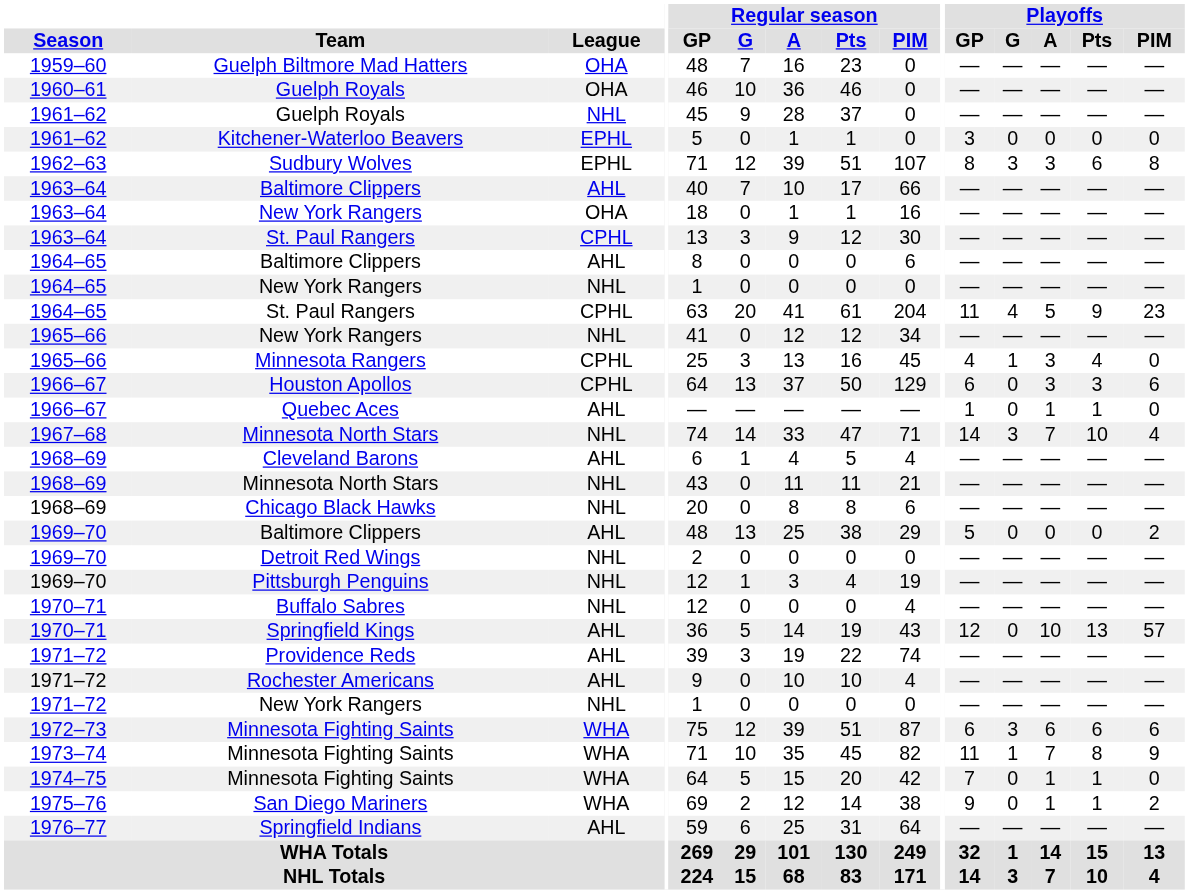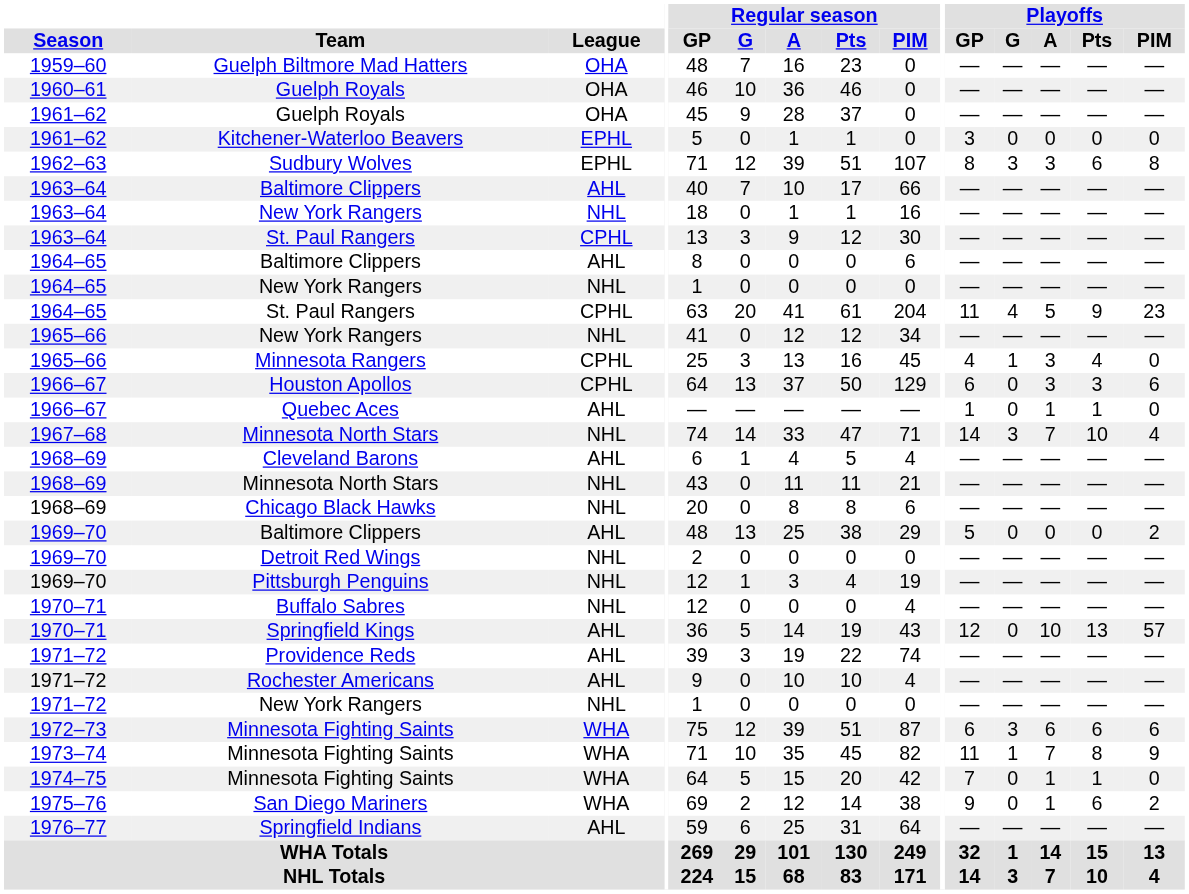 <table border="0" cellpadding="1" cellspacing="0" style="text-align:center; width:60em">
 <tr bgcolor="#e0e0e0">
 <th colspan="3" bgcolor="#ffffff"></th>
 <th rowspan="100" bgcolor="#ffffff"></th>
 <th colspan="5"><a href='#'>Regular season</a></th>
 <th rowspan="100" bgcolor="#ffffff"></th>
 <th colspan="5"><a href='#'>Playoffs</a></th>
 </tr>
 <tr bgcolor="#e0e0e0">
 <th><a href='#'>Season</a></th>
 <th>Team</th>
 <th>League</th>
 <th>GP</th>
 <th><a href='#'>G</a></th>
 <th><a href='#'>A</a></th>
 <th><a href='#'>Pts</a></th>
 <th><a href='#'>PIM</a></th>
 <th>GP</th>
 <th>G</th>
 <th>A</th>
 <th>Pts</th>
 <th>PIM</th>
 </tr>
 <tr>
 <td><a href='#'>1959–60</a></td>
 <td><a href='#'>Guelph Biltmore Mad Hatters</a></td>
 <td><a href='#'>OHA</a></td>
 <td>48</td>
 <td>7</td>
 <td>16</td>
 <td>23</td>
 <td>0</td>
 <td>—</td>
 <td>—</td>
 <td>—</td>
 <td>—</td>
 <td>—</td>
 </tr>
 <tr bgcolor="#f0f0f0">
 <td><a href='#'>1960–61</a></td>
 <td><a href='#'>Guelph Royals</a></td>
 <td>OHA</td>
 <td>46</td>
 <td>10</td>
 <td>36</td>
 <td>46</td>
 <td>0</td>
 <td>—</td>
 <td>—</td>
 <td>—</td>
 <td>—</td>
 <td>—</td>
 </tr>
 <tr>
 <td><a href='#'>1961–62</a></td>
 <td>Guelph Royals</td>
-<td><a href='#'>NHL</a></td>
+<td>OHA</td>
 <td>45</td>
 <td>9</td>
 <td>28</td>
 <td>37</td>
 <td>0</td>
 <td>—</td>
 <td>—</td>
 <td>—</td>
 <td>—</td>
 <td>—</td>
 </tr>
 <tr bgcolor="#f0f0f0">
 <td><a href='#'>1961–62</a></td>
 <td><a href='#'>Kitchener-Waterloo Beavers</a></td>
 <td><a href='#'>EPHL</a></td>
 <td>5</td>
 <td>0</td>
 <td>1</td>
 <td>1</td>
 <td>0</td>
 <td>3</td>
 <td>0</td>
 <td>0</td>
 <td>0</td>
 <td>0</td>
 </tr>
 <tr>
 <td><a href='#'>1962–63</a></td>
 <td><a href='#'>Sudbury Wolves</a></td>
 <td>EPHL</td>
 <td>71</td>
 <td>12</td>
 <td>39</td>
 <td>51</td>
 <td>107</td>
 <td>8</td>
 <td>3</td>
 <td>3</td>
 <td>6</td>
 <td>8</td>
 </tr>
 <tr bgcolor="#f0f0f0">
 <td><a href='#'>1963–64</a></td>
 <td><a href='#'>Baltimore Clippers</a></td>
 <td><a href='#'>AHL</a></td>
 <td>40</td>
 <td>7</td>
 <td>10</td>
 <td>17</td>
 <td>66</td>
 <td>—</td>
 <td>—</td>
 <td>—</td>
 <td>—</td>
 <td>—</td>
 </tr>
 <tr>
 <td><a href='#'>1963–64</a></td>
 <td><a href='#'>New York Rangers</a></td>
-<td>OHA</td>
+<td><a href='#'>NHL</a></td>
 <td>18</td>
 <td>0</td>
 <td>1</td>
 <td>1</td>
 <td>16</td>
 <td>—</td>
 <td>—</td>
 <td>—</td>
 <td>—</td>
 <td>—</td>
 </tr>
 <tr bgcolor="#f0f0f0">
 <td><a href='#'>1963–64</a></td>
 <td><a href='#'>St. Paul Rangers</a></td>
 <td><a href='#'>CPHL</a></td>
 <td>13</td>
 <td>3</td>
 <td>9</td>
 <td>12</td>
 <td>30</td>
 <td>—</td>
 <td>—</td>
 <td>—</td>
 <td>—</td>
 <td>—</td>
 </tr>
 <tr>
 <td><a href='#'>1964–65</a></td>
 <td>Baltimore Clippers</td>
 <td>AHL</td>
 <td>8</td>
 <td>0</td>
 <td>0</td>
 <td>0</td>
 <td>6</td>
 <td>—</td>
 <td>—</td>
 <td>—</td>
 <td>—</td>
 <td>—</td>
 </tr>
 <tr bgcolor="#f0f0f0">
 <td><a href='#'>1964–65</a></td>
 <td>New York Rangers</td>
 <td>NHL</td>
 <td>1</td>
 <td>0</td>
 <td>0</td>
 <td>0</td>
 <td>0</td>
 <td>—</td>
 <td>—</td>
 <td>—</td>
 <td>—</td>
 <td>—</td>
 </tr>
 <tr>
 <td><a href='#'>1964–65</a></td>
 <td>St. Paul Rangers</td>
 <td>CPHL</td>
 <td>63</td>
 <td>20</td>
 <td>41</td>
 <td>61</td>
 <td>204</td>
 <td>11</td>
 <td>4</td>
 <td>5</td>
 <td>9</td>
 <td>23</td>
 </tr>
 <tr bgcolor="#f0f0f0">
 <td><a href='#'>1965–66</a></td>
 <td>New York Rangers</td>
 <td>NHL</td>
 <td>41</td>
 <td>0</td>
 <td>12</td>
 <td>12</td>
 <td>34</td>
 <td>—</td>
 <td>—</td>
 <td>—</td>
 <td>—</td>
 <td>—</td>
 </tr>
 <tr>
 <td><a href='#'>1965–66</a></td>
 <td><a href='#'>Minnesota Rangers</a></td>
 <td>CPHL</td>
 <td>25</td>
 <td>3</td>
 <td>13</td>
 <td>16</td>
 <td>45</td>
 <td>4</td>
 <td>1</td>
 <td>3</td>
 <td>4</td>
 <td>0</td>
 </tr>
 <tr bgcolor="#f0f0f0">
 <td><a href='#'>1966–67</a></td>
 <td><a href='#'>Houston Apollos</a></td>
 <td>CPHL</td>
 <td>64</td>
 <td>13</td>
 <td>37</td>
 <td>50</td>
 <td>129</td>
 <td>6</td>
 <td>0</td>
 <td>3</td>
 <td>3</td>
 <td>6</td>
 </tr>
 <tr>
 <td><a href='#'>1966–67</a></td>
 <td><a href='#'>Quebec Aces</a></td>
 <td>AHL</td>
 <td>—</td>
 <td>—</td>
 <td>—</td>
 <td>—</td>
 <td>—</td>
 <td>1</td>
 <td>0</td>
 <td>1</td>
 <td>1</td>
 <td>0</td>
 </tr>
 <tr bgcolor="#f0f0f0">
 <td><a href='#'>1967–68</a></td>
 <td><a href='#'>Minnesota North Stars</a></td>
 <td>NHL</td>
 <td>74</td>
 <td>14</td>
 <td>33</td>
 <td>47</td>
 <td>71</td>
 <td>14</td>
 <td>3</td>
 <td>7</td>
 <td>10</td>
 <td>4</td>
 </tr>
 <tr>
 <td><a href='#'>1968–69</a></td>
 <td><a href='#'>Cleveland Barons</a></td>
 <td>AHL</td>
 <td>6</td>
 <td>1</td>
 <td>4</td>
 <td>5</td>
 <td>4</td>
 <td>—</td>
 <td>—</td>
 <td>—</td>
 <td>—</td>
 <td>—</td>
 </tr>
 <tr bgcolor="#f0f0f0">
 <td><a href='#'>1968–69</a></td>
 <td>Minnesota North Stars</td>
 <td>NHL</td>
 <td>43</td>
 <td>0</td>
 <td>11</td>
 <td>11</td>
 <td>21</td>
 <td>—</td>
 <td>—</td>
 <td>—</td>
 <td>—</td>
 <td>—</td>
 </tr>
 <tr>
 <td>1968–69</td>
 <td><a href='#'>Chicago Black Hawks</a></td>
 <td>NHL</td>
 <td>20</td>
 <td>0</td>
 <td>8</td>
 <td>8</td>
 <td>6</td>
 <td>—</td>
 <td>—</td>
 <td>—</td>
 <td>—</td>
 <td>—</td>
 </tr>
 <tr bgcolor="#f0f0f0">
 <td><a href='#'>1969–70</a></td>
 <td>Baltimore Clippers</td>
 <td>AHL</td>
 <td>48</td>
 <td>13</td>
 <td>25</td>
 <td>38</td>
 <td>29</td>
 <td>5</td>
 <td>0</td>
 <td>0</td>
 <td>0</td>
 <td>2</td>
 </tr>
 <tr>
 <td><a href='#'>1969–70</a></td>
 <td><a href='#'>Detroit Red Wings</a></td>
 <td>NHL</td>
 <td>2</td>
 <td>0</td>
 <td>0</td>
 <td>0</td>
 <td>0</td>
 <td>—</td>
 <td>—</td>
 <td>—</td>
 <td>—</td>
 <td>—</td>
 </tr>
 <tr bgcolor="#f0f0f0">
 <td>1969–70</td>
 <td><a href='#'>Pittsburgh Penguins</a></td>
 <td>NHL</td>
 <td>12</td>
 <td>1</td>
 <td>3</td>
 <td>4</td>
 <td>19</td>
 <td>—</td>
 <td>—</td>
 <td>—</td>
 <td>—</td>
 <td>—</td>
 </tr>
 <tr>
 <td><a href='#'>1970–71</a></td>
 <td><a href='#'>Buffalo Sabres</a></td>
 <td>NHL</td>
 <td>12</td>
 <td>0</td>
 <td>0</td>
 <td>0</td>
 <td>4</td>
 <td>—</td>
 <td>—</td>
 <td>—</td>
 <td>—</td>
 <td>—</td>
 </tr>
 <tr bgcolor="#f0f0f0">
 <td><a href='#'>1970–71</a></td>
 <td><a href='#'>Springfield Kings</a></td>
 <td>AHL</td>
 <td>36</td>
 <td>5</td>
 <td>14</td>
 <td>19</td>
 <td>43</td>
 <td>12</td>
 <td>0</td>
 <td>10</td>
 <td>13</td>
 <td>57</td>
 </tr>
 <tr>
 <td><a href='#'>1971–72</a></td>
 <td><a href='#'>Providence Reds</a></td>
 <td>AHL</td>
 <td>39</td>
 <td>3</td>
 <td>19</td>
 <td>22</td>
 <td>74</td>
 <td>—</td>
 <td>—</td>
 <td>—</td>
 <td>—</td>
 <td>—</td>
 </tr>
 <tr bgcolor="#f0f0f0">
 <td>1971–72</td>
 <td><a href='#'>Rochester Americans</a></td>
 <td>AHL</td>
 <td>9</td>
 <td>0</td>
 <td>10</td>
 <td>10</td>
 <td>4</td>
 <td>—</td>
 <td>—</td>
 <td>—</td>
 <td>—</td>
 <td>—</td>
 </tr>
 <tr>
 <td><a href='#'>1971–72</a></td>
 <td>New York Rangers</td>
 <td>NHL</td>
 <td>1</td>
 <td>0</td>
 <td>0</td>
 <td>0</td>
 <td>0</td>
 <td>—</td>
 <td>—</td>
 <td>—</td>
 <td>—</td>
 <td>—</td>
 </tr>
 <tr bgcolor="#f0f0f0">
 <td><a href='#'>1972–73</a></td>
 <td><a href='#'>Minnesota Fighting Saints</a></td>
 <td><a href='#'>WHA</a></td>
 <td>75</td>
 <td>12</td>
 <td>39</td>
 <td>51</td>
 <td>87</td>
 <td>6</td>
 <td>3</td>
 <td>6</td>
 <td>6</td>
 <td>6</td>
 </tr>
 <tr>
 <td><a href='#'>1973–74</a></td>
 <td>Minnesota Fighting Saints</td>
 <td>WHA</td>
 <td>71</td>
 <td>10</td>
 <td>35</td>
 <td>45</td>
 <td>82</td>
 <td>11</td>
 <td>1</td>
 <td>7</td>
 <td>8</td>
 <td>9</td>
 </tr>
 <tr bgcolor="#f0f0f0">
 <td><a href='#'>1974–75</a></td>
 <td>Minnesota Fighting Saints</td>
 <td>WHA</td>
 <td>64</td>
 <td>5</td>
 <td>15</td>
 <td>20</td>
 <td>42</td>
 <td>7</td>
 <td>0</td>
 <td>1</td>
 <td>1</td>
 <td>0</td>
 </tr>
 <tr>
 <td><a href='#'>1975–76</a></td>
 <td><a href='#'>San Diego Mariners</a></td>
 <td>WHA</td>
 <td>69</td>
 <td>2</td>
 <td>12</td>
 <td>14</td>
 <td>38</td>
 <td>9</td>
 <td>0</td>
 <td>1</td>
-<td>1</td>
+<td>6</td>
 <td>2</td>
 </tr>
 <tr bgcolor="#f0f0f0">
 <td><a href='#'>1976–77</a></td>
 <td><a href='#'>Springfield Indians</a></td>
 <td>AHL</td>
 <td>59</td>
 <td>6</td>
 <td>25</td>
 <td>31</td>
 <td>64</td>
 <td>—</td>
 <td>—</td>
 <td>—</td>
 <td>—</td>
 <td>—</td>
 </tr>
 <tr bgcolor="#e0e0e0">
 <th colspan="3">WHA Totals</th>
 <th>269</th>
 <th>29</th>
 <th>101</th>
 <th>130</th>
 <th>249</th>
 <th>32</th>
 <th>1</th>
 <th>14</th>
 <th>15</th>
 <th>13</th>
 </tr>
 <tr bgcolor="#e0e0e0">
 <th colspan="3">NHL Totals</th>
 <th>224</th>
 <th>15</th>
 <th>68</th>
 <th>83</th>
 <th>171</th>
 <th>14</th>
 <th>3</th>
 <th>7</th>
 <th>10</th>
 <th>4</th>
 </tr>
 </table>
